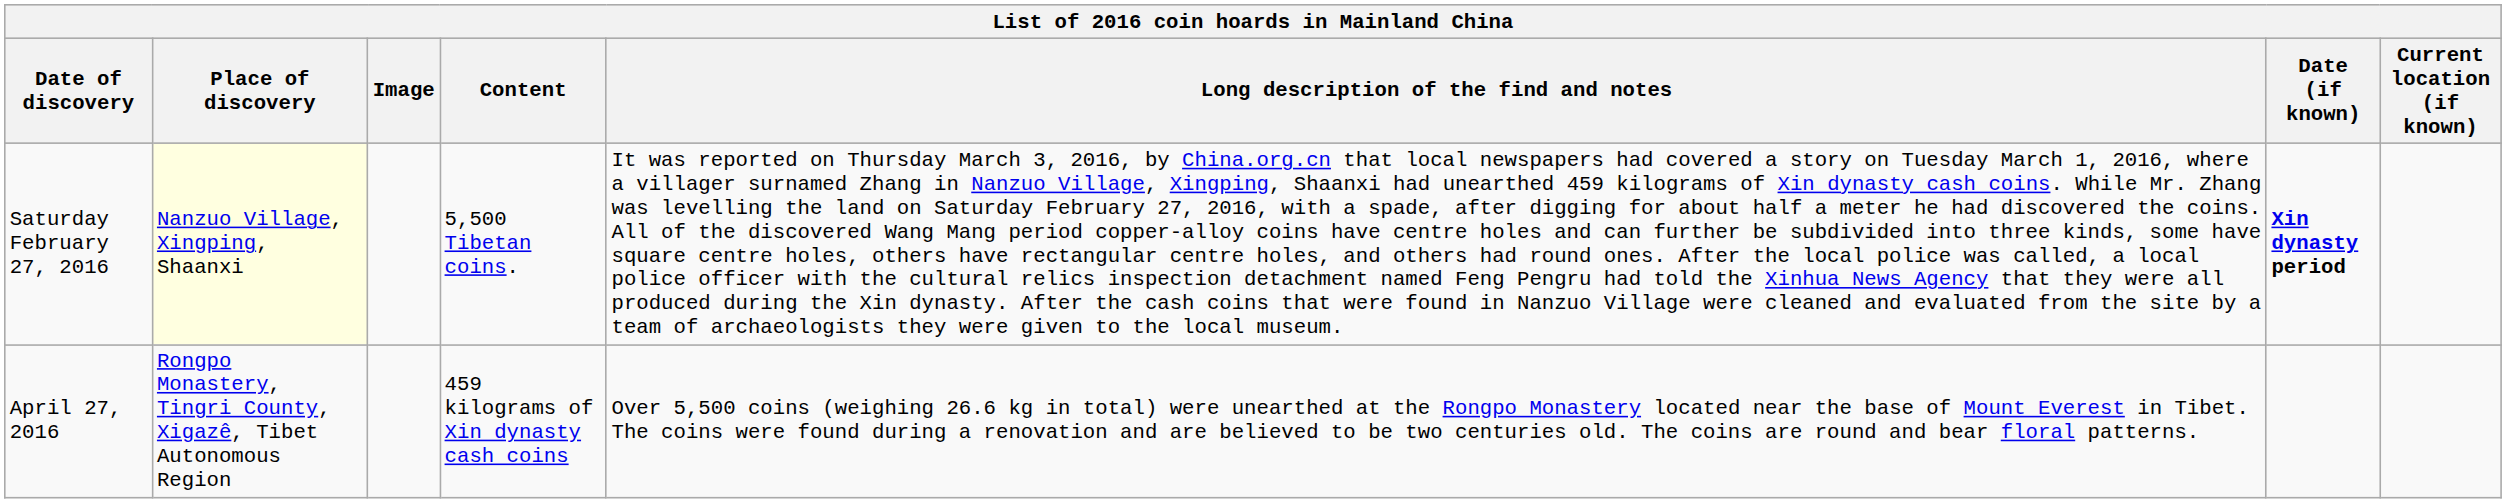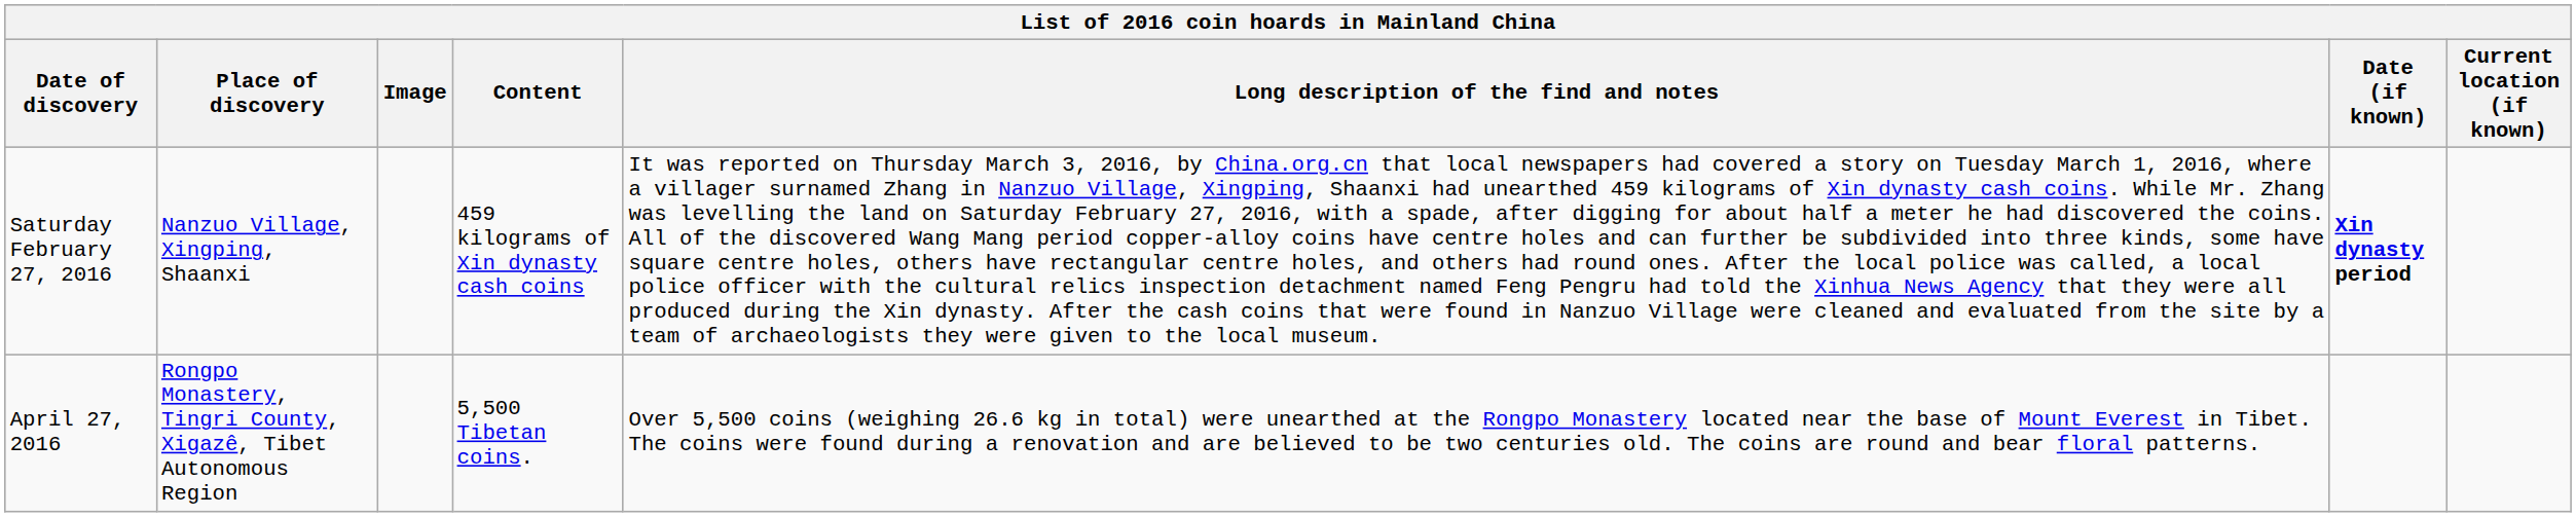 <table class="wikitable" style="font-size: 100%">
 <tr>
 <th colspan=7>List of 2016 coin hoards in Mainland China</th>
 </tr>
 <tr>
 <th>Date of discovery</th>
 <th>Place of discovery</th>
 <th>Image</th>
 <th>Content</th>
 <th>Long description of the find and notes</th>
 <th>Date<br>(if known)</th>
 <th>Current location<br>(if known)</th>
 </tr>
 <tr>
 <td>Saturday February 27, 2016</td>
-<td style="background: lightyellow;"><a href='#'>Nanzuo Village</a>, <a href='#'>Xingping</a>, Shaanxi</td>
+<td><a href='#'>Nanzuo Village</a>, <a href='#'>Xingping</a>, Shaanxi</td>
 <td></td>
-<td>5,500 <a href='#'>Tibetan coins</a>.</td>
+<td>459 kilograms of <a href='#'>Xin dynasty cash coins</a></td>
 <td>It was reported on Thursday March 3, 2016, by <a href='#'>China.org.cn</a> that local newspapers had covered a story on Tuesday March 1, 2016, where a villager surnamed Zhang in <a href='#'>Nanzuo Village</a>, <a href='#'>Xingping</a>, Shaanxi had unearthed 459 kilograms of <a href='#'>Xin dynasty cash coins</a>. While Mr. Zhang was levelling the land on Saturday February 27, 2016, with a spade, after digging for about half a meter he had discovered the coins. All of the discovered Wang Mang period copper-alloy coins have centre holes and can further be subdivided into three kinds, some have square centre holes, others have rectangular centre holes, and others had round ones. After the local police was called, a local police officer with the cultural relics inspection detachment named Feng Pengru had told the <a href='#'>Xinhua News Agency</a> that they were all produced during the Xin dynasty. After the cash coins that were found in Nanzuo Village were cleaned and evaluated from the site by a team of archaeologists they were given to the local museum.</td>
 <td><strong><a href='#'>Xin dynasty</a> period</strong></td>
 <td></td>
 </tr>
 <tr>
 <td>April 27, 2016</td>
 <td><a href='#'>Rongpo Monastery</a>, <a href='#'>Tingri County</a>, <a href='#'>Xigazê</a>, Tibet Autonomous Region</td>
 <td></td>
-<td>459 kilograms of <a href='#'>Xin dynasty cash coins</a></td>
+<td>5,500 <a href='#'>Tibetan coins</a>.</td>
 <td>Over 5,500 coins (weighing 26.6 kg in total) were unearthed at the <a href='#'>Rongpo Monastery</a> located near the base of <a href='#'>Mount Everest</a> in Tibet. The coins were found during a renovation and are believed to be two centuries old. The coins are round and bear <a href='#'>floral</a> patterns.</td>
 <td></td>
 <td></td>
 </tr>
 </table>
